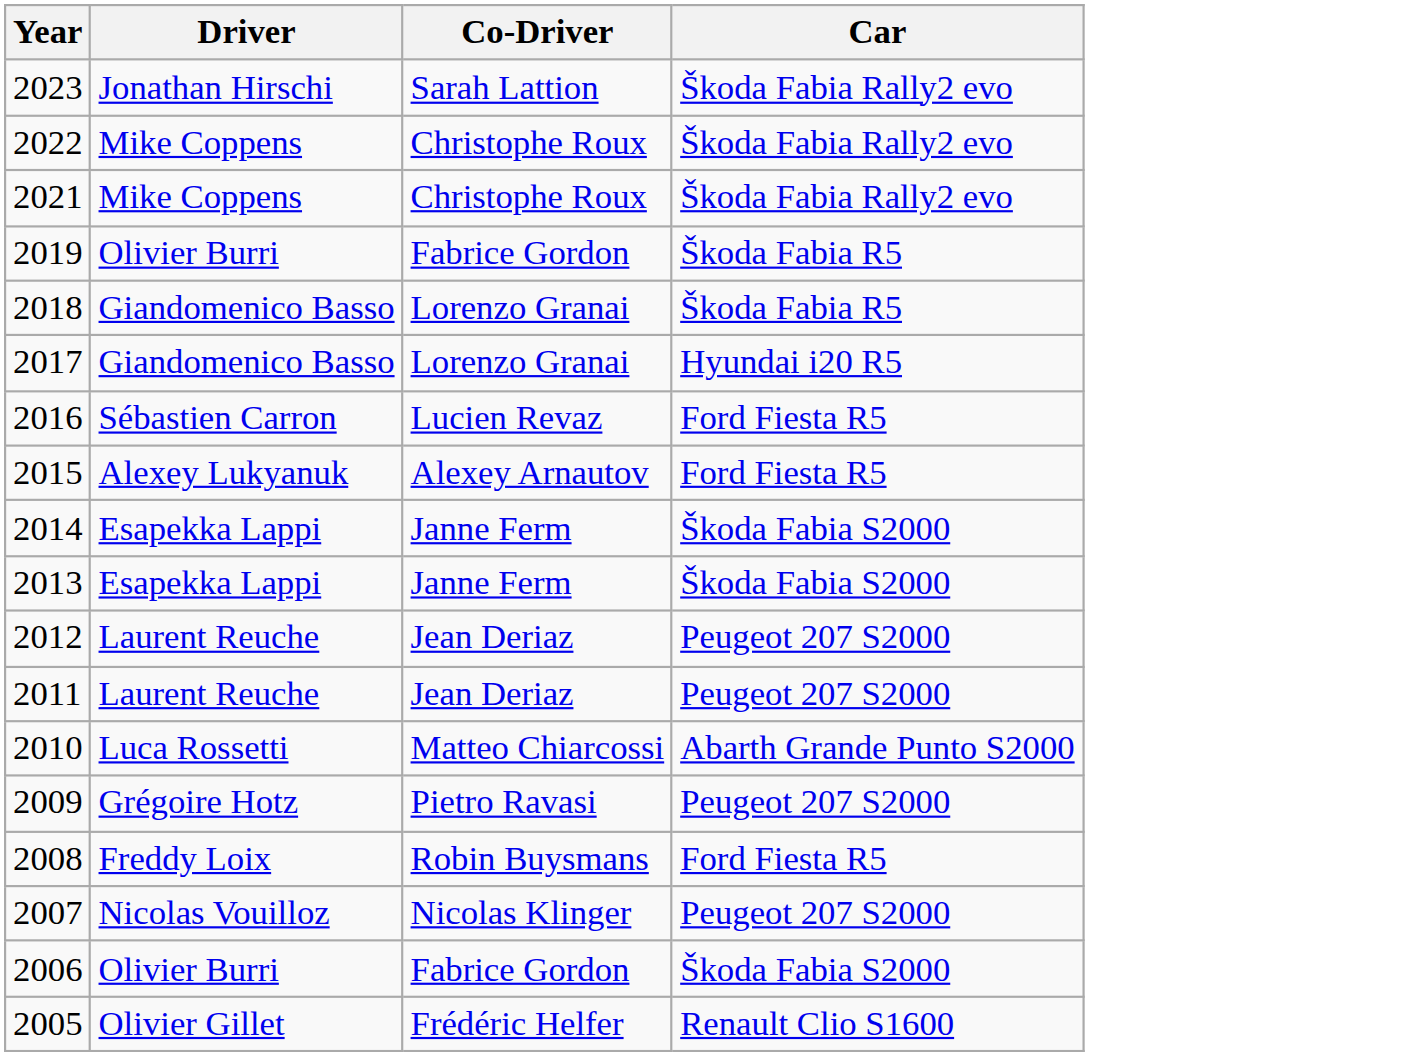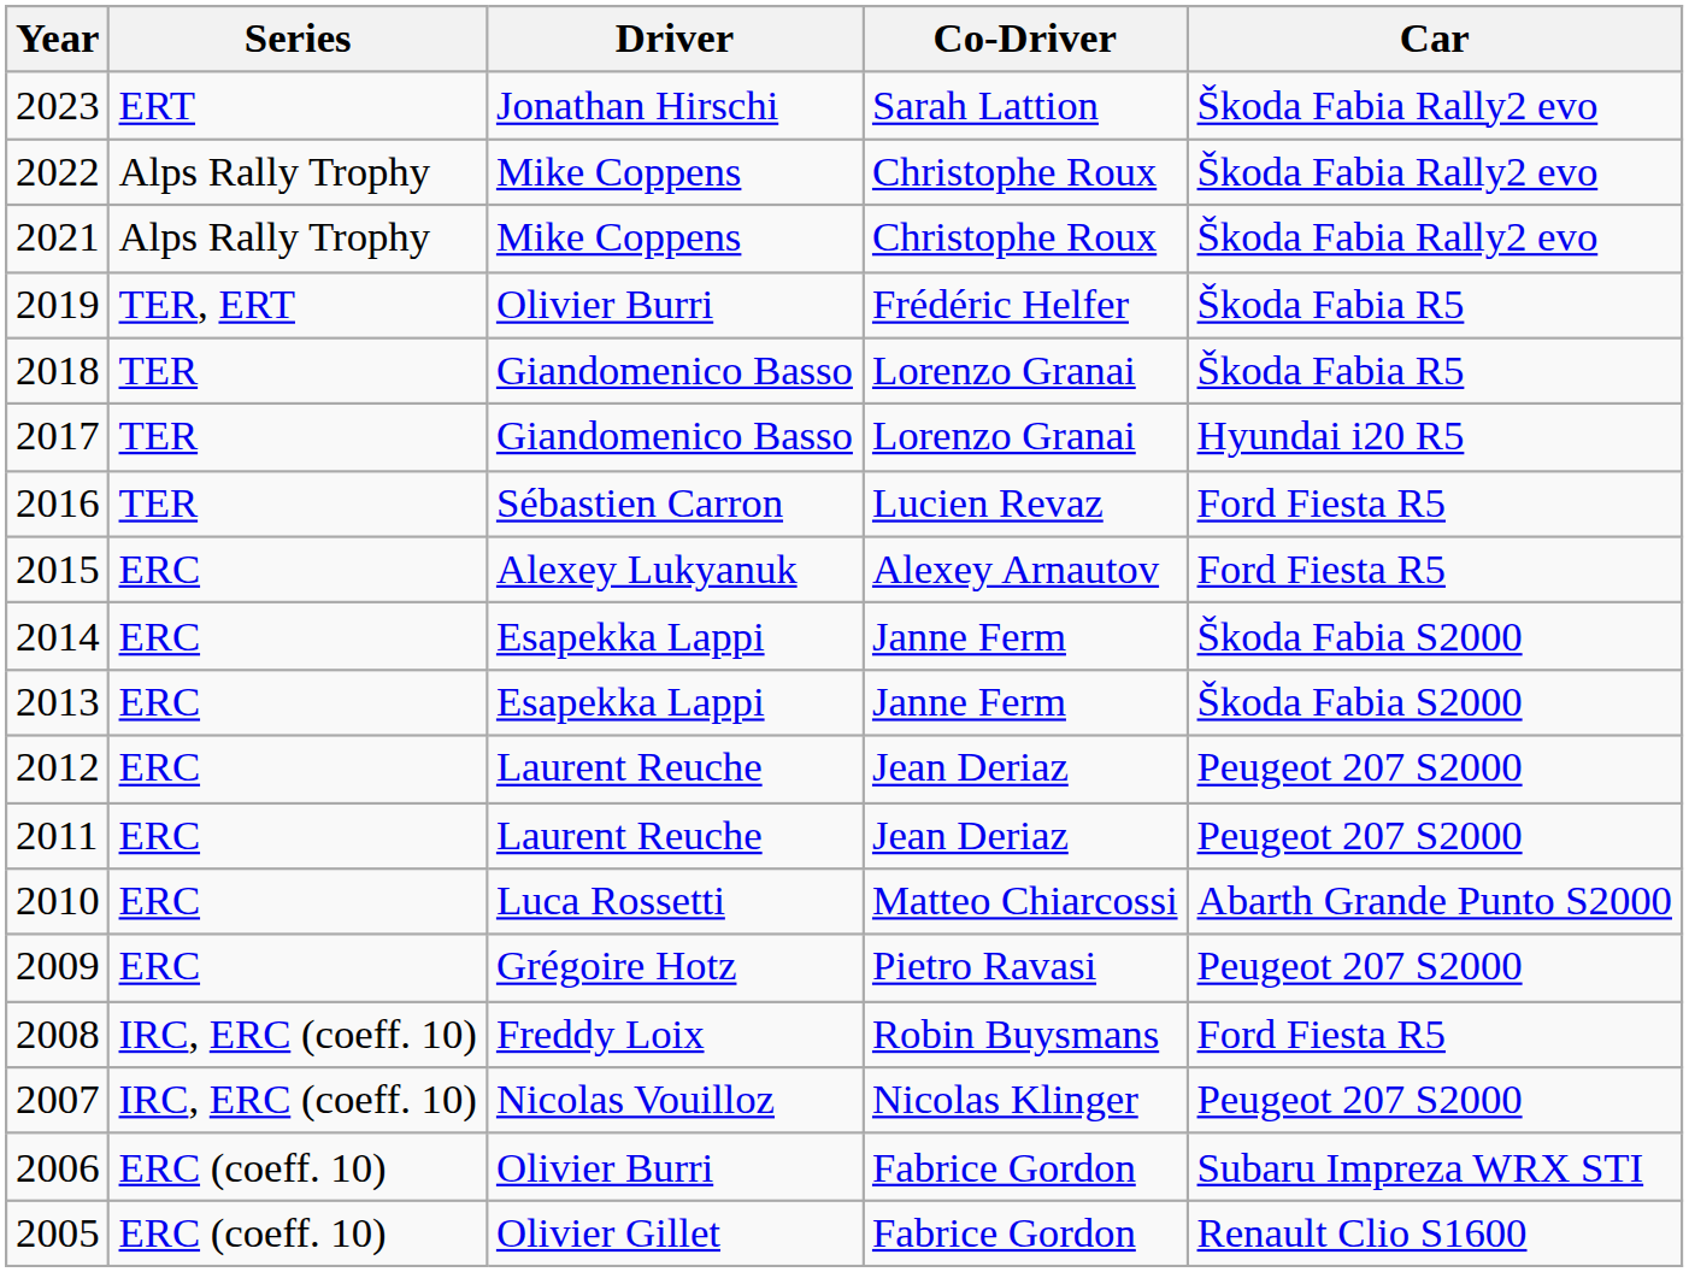 <table class="wikitable">
 <tr>
 <th>Year</th>
+<th>Series</th>
 <th>Driver</th>
 <th>Co-Driver</th>
 <th>Car</th>
 </tr>
 <tr>
 <td>2023</td>
+<td><a href='#'>ERT</a></td>
 <td> <a href='#'>Jonathan Hirschi</a></td>
 <td> <a href='#'>Sarah Lattion</a></td>
 <td><a href='#'>Škoda Fabia Rally2 evo</a></td>
 </tr>
 <tr>
 <td>2022</td>
+<td>Alps Rally Trophy</td>
 <td> <a href='#'>Mike Coppens</a></td>
 <td> <a href='#'>Christophe Roux</a></td>
 <td><a href='#'>Škoda Fabia Rally2 evo</a></td>
 </tr>
 <tr>
 <td>2021</td>
+<td>Alps Rally Trophy</td>
 <td> <a href='#'>Mike Coppens</a></td>
 <td> <a href='#'>Christophe Roux</a></td>
 <td><a href='#'>Škoda Fabia Rally2 evo</a></td>
 </tr>
 <tr>
 <td>2019</td>
+<td><a href='#'>TER</a>, <a href='#'>ERT</a></td>
 <td> <a href='#'>Olivier Burri</a></td>
-<td> <a href='#'>Fabrice Gordon</a></td>
+<td> <a href='#'>Frédéric Helfer</a></td>
 <td><a href='#'>Škoda Fabia R5</a></td>
 </tr>
 <tr>
 <td>2018</td>
+<td><a href='#'>TER</a></td>
 <td> <a href='#'>Giandomenico Basso</a></td>
 <td> <a href='#'>Lorenzo Granai</a></td>
 <td><a href='#'>Škoda Fabia R5</a></td>
 </tr>
 <tr>
 <td>2017</td>
+<td><a href='#'>TER</a></td>
 <td> <a href='#'>Giandomenico Basso</a></td>
 <td> <a href='#'>Lorenzo Granai</a></td>
 <td><a href='#'>Hyundai i20 R5</a></td>
 </tr>
 <tr>
 <td>2016</td>
+<td><a href='#'>TER</a></td>
 <td> <a href='#'>Sébastien Carron</a></td>
 <td> <a href='#'>Lucien Revaz</a></td>
 <td><a href='#'>Ford Fiesta R5</a></td>
 </tr>
 <tr>
 <td>2015</td>
+<td><a href='#'>ERC</a></td>
 <td> <a href='#'>Alexey Lukyanuk</a></td>
 <td> <a href='#'>Alexey Arnautov</a></td>
 <td><a href='#'>Ford Fiesta R5</a></td>
 </tr>
 <tr>
 <td>2014</td>
+<td><a href='#'>ERC</a></td>
 <td> <a href='#'>Esapekka Lappi</a></td>
 <td> <a href='#'>Janne Ferm</a></td>
 <td><a href='#'>Škoda Fabia S2000</a></td>
 </tr>
 <tr>
 <td>2013</td>
+<td><a href='#'>ERC</a></td>
 <td> <a href='#'>Esapekka Lappi</a></td>
 <td> <a href='#'>Janne Ferm</a></td>
 <td><a href='#'>Škoda Fabia S2000</a></td>
 </tr>
 <tr>
 <td>2012</td>
+<td><a href='#'>ERC</a></td>
 <td> <a href='#'>Laurent Reuche</a></td>
 <td> <a href='#'>Jean Deriaz</a></td>
 <td><a href='#'>Peugeot 207 S2000</a></td>
 </tr>
 <tr>
 <td>2011</td>
+<td><a href='#'>ERC</a></td>
 <td> <a href='#'>Laurent Reuche</a></td>
 <td> <a href='#'>Jean Deriaz</a></td>
 <td><a href='#'>Peugeot 207 S2000</a></td>
 </tr>
 <tr>
 <td>2010</td>
+<td><a href='#'>ERC</a></td>
 <td> <a href='#'>Luca Rossetti</a></td>
 <td> <a href='#'>Matteo Chiarcossi</a></td>
 <td><a href='#'>Abarth Grande Punto S2000</a></td>
 </tr>
 <tr>
 <td>2009</td>
+<td><a href='#'>ERC</a></td>
 <td> <a href='#'>Grégoire Hotz</a></td>
 <td> <a href='#'>Pietro Ravasi</a></td>
 <td><a href='#'>Peugeot 207 S2000</a></td>
 </tr>
 <tr>
 <td>2008</td>
+<td><a href='#'>IRC</a>, <a href='#'>ERC</a> (coeff. 10)</td>
 <td> <a href='#'>Freddy Loix</a></td>
 <td> <a href='#'>Robin Buysmans</a></td>
 <td><a href='#'>Ford Fiesta R5</a></td>
 </tr>
 <tr>
 <td>2007</td>
+<td><a href='#'>IRC</a>, <a href='#'>ERC</a> (coeff. 10)</td>
 <td> <a href='#'>Nicolas Vouilloz</a></td>
 <td> <a href='#'>Nicolas Klinger</a></td>
 <td><a href='#'>Peugeot 207 S2000</a></td>
 </tr>
 <tr>
 <td>2006</td>
+<td><a href='#'>ERC</a> (coeff. 10)</td>
 <td> <a href='#'>Olivier Burri</a></td>
 <td> <a href='#'>Fabrice Gordon</a></td>
-<td><a href='#'>Škoda Fabia S2000</a></td>
+<td><a href='#'>Subaru Impreza WRX STI</a></td>
 </tr>
 <tr>
 <td>2005</td>
+<td><a href='#'>ERC</a> (coeff. 10)</td>
 <td> <a href='#'>Olivier Gillet</a></td>
-<td> <a href='#'>Frédéric Helfer</a></td>
+<td> <a href='#'>Fabrice Gordon</a></td>
 <td><a href='#'>Renault Clio S1600</a></td>
 </tr>
 </table>
